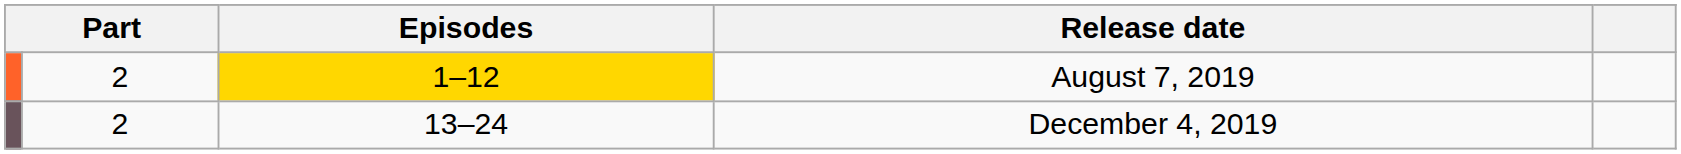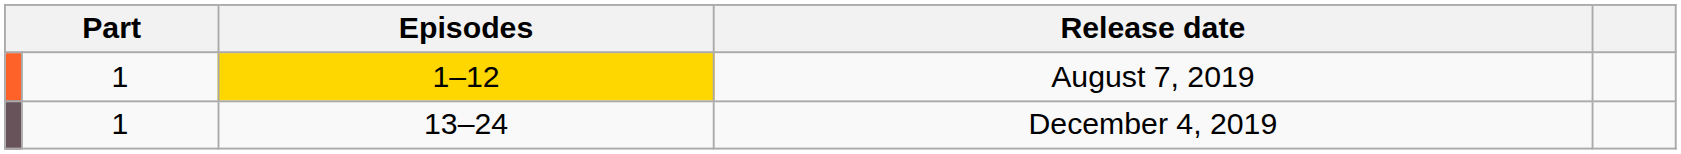 <table class="wikitable" style="text-align: center; width: 70%;">
 <tr>
 <th colspan="2">Part</th>
 <th>Episodes</th>
 <th>Release date</th>
 <th width="5%"></th>
 </tr>
 <tr>
 <td rowspan="1" width="1%" style="background: #FF6229;"></td>
-<td>2</td>
+<td>1</td>
 <td style="background: gold;">1–12</td>
 <td>August 7, 2019</td>
 <td></td>
 </tr>
 <tr>
 <td rowspan="1" width="1%" style="background: #69535B;"></td>
-<td>2</td>
+<td>1</td>
 <td>13–24</td>
 <td>December 4, 2019</td>
 <td></td>
 </tr>
 </table>
